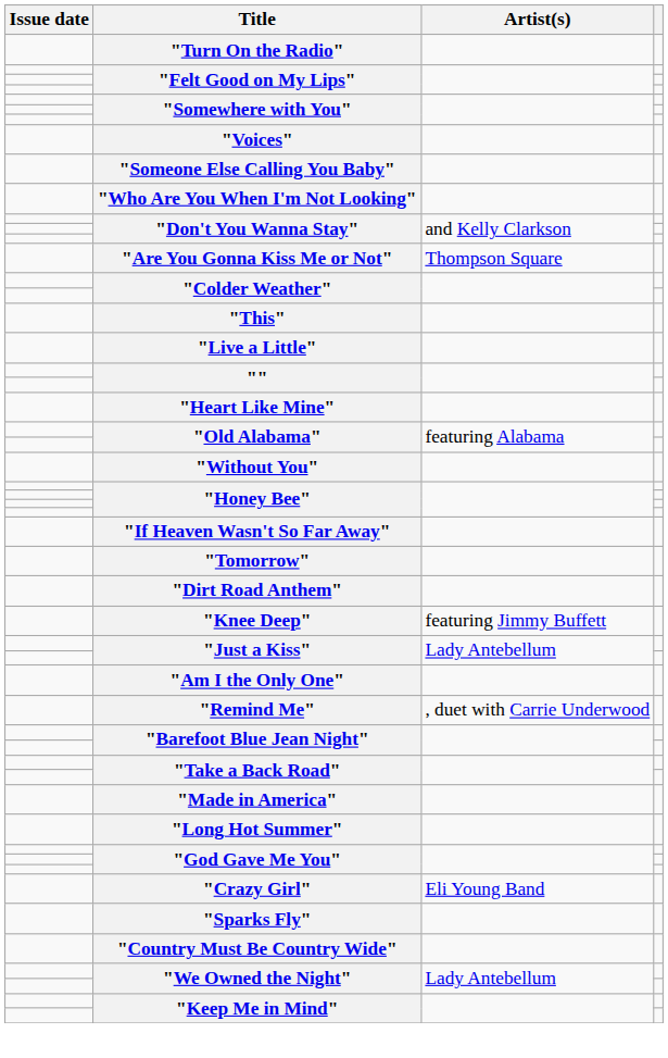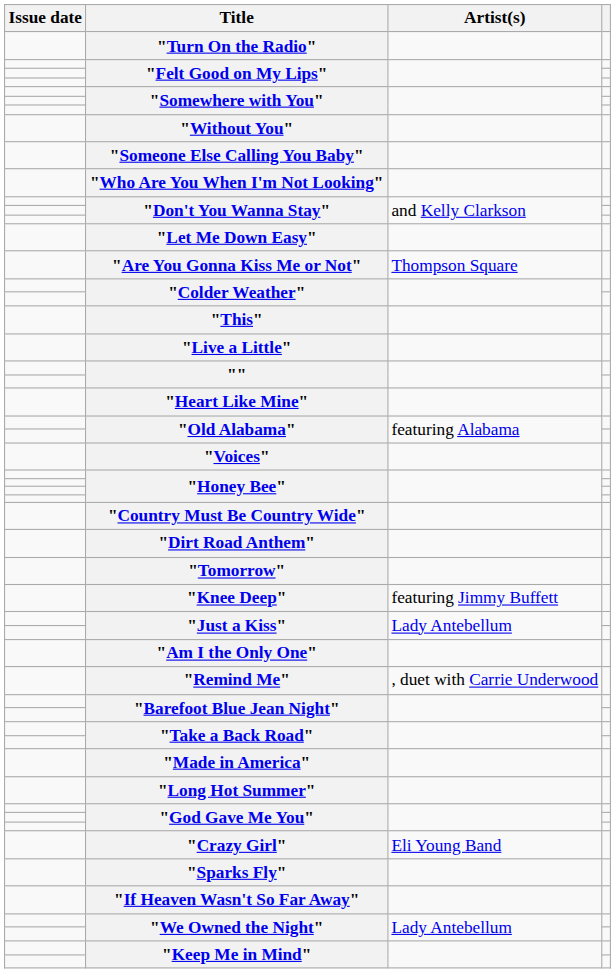 <table class="wikitable sortable plainrowheaders">
 <tr>
 <th scope=col>Issue date</th>
 <th scope=col>Title</th>
 <th scope=col>Artist(s)</th>
 <th scope=col class=unsortable></th>
 </tr>
 <tr>
 <td></td>
 <th scope=row>"<a href='#'>Turn On the Radio</a>"</th>
 <td></td>
 <td align="center"></td>
 </tr>
 <tr>
 <td></td>
 <th scope=row rowspan="3">"<a href='#'>Felt Good on My Lips</a>"</th>
 <td rowspan="3"></td>
 <td align="center"></td>
 </tr>
 <tr>
 <td></td>
 <td align="center"></td>
 </tr>
 <tr>
 <td></td>
 <td align="center"></td>
 </tr>
 <tr>
 <td></td>
 <th scope=row rowspan="3">"<a href='#'>Somewhere with You</a>"</th>
 <td rowspan="3"></td>
 <td align="center"></td>
 </tr>
 <tr>
 <td></td>
 <td align="center"></td>
 </tr>
 <tr>
 <td></td>
 <td align="center"></td>
 </tr>
 <tr>
 <td></td>
-<th scope=row>"<a href='#'>Voices</a>"</th>
+<th scope=row>"<a href='#'>Without You</a>"</th>
 <td></td>
 <td align="center"></td>
 </tr>
 <tr>
 <td></td>
 <th scope=row>"<a href='#'>Someone Else Calling You Baby</a>"</th>
 <td></td>
 <td align="center"></td>
 </tr>
 <tr>
 <td></td>
 <th scope=row>"<a href='#'>Who Are You When I'm Not Looking</a>"</th>
 <td></td>
 <td align="center"></td>
 </tr>
 <tr>
 <td></td>
 <th scope=row rowspan="3">"<a href='#'>Don't You Wanna Stay</a>"</th>
 <td rowspan="3"> and <a href='#'>Kelly Clarkson</a></td>
 <td align="center"></td>
 </tr>
 <tr>
 <td></td>
 <td align="center"></td>
 </tr>
 <tr>
+<td></td>
+<td align="center"></td>
+</tr>
+<tr>
+<td></td>
+<th scope=row>"<a href='#'>Let Me Down Easy</a>"</th>
 <td></td>
 <td align="center"></td>
 </tr>
 <tr>
 <td></td>
 <th scope=row>"<a href='#'>Are You Gonna Kiss Me or Not</a>"</th>
 <td><a href='#'>Thompson Square</a></td>
 <td align="center"></td>
 </tr>
 <tr>
 <td></td>
 <th scope=row rowspan="2">"<a href='#'>Colder Weather</a>"</th>
 <td rowspan="2"></td>
 <td align="center"></td>
 </tr>
 <tr>
 <td></td>
 <td align="center"></td>
 </tr>
 <tr>
 <td></td>
 <th scope=row>"<a href='#'>This</a>"</th>
 <td></td>
 <td align="center"></td>
 </tr>
 <tr>
 <td></td>
 <th scope=row>"<a href='#'>Live a Little</a>"</th>
 <td></td>
 <td align="center"></td>
 </tr>
 <tr>
 <td></td>
 <th scope=row rowspan="2">""</th>
 <td rowspan="2"></td>
 <td align="center"></td>
 </tr>
 <tr>
 <td></td>
 <td align="center"></td>
 </tr>
 <tr>
 <td></td>
 <th scope=row>"<a href='#'>Heart Like Mine</a>"</th>
 <td></td>
 <td align="center"></td>
 </tr>
 <tr>
 <td></td>
 <th scope=row rowspan="2">"<a href='#'>Old Alabama</a>"</th>
 <td rowspan="2"> featuring <a href='#'>Alabama</a></td>
 <td align="center"></td>
 </tr>
 <tr>
 <td></td>
 <td align="center"></td>
 </tr>
 <tr>
 <td></td>
-<th scope=row>"<a href='#'>Without You</a>"</th>
+<th scope=row>"<a href='#'>Voices</a>"</th>
 <td></td>
 <td align="center"></td>
 </tr>
 <tr>
 <td></td>
 <th scope=row rowspan="4">"<a href='#'>Honey Bee</a>"</th>
 <td rowspan="4"></td>
 <td align="center"></td>
 </tr>
 <tr>
 <td></td>
 <td align="center"></td>
 </tr>
 <tr>
 <td></td>
 <td align="center"></td>
 </tr>
 <tr>
 <td></td>
 <td align="center"></td>
 </tr>
 <tr>
 <td></td>
-<th scope=row>"<a href='#'>If Heaven Wasn't So Far Away</a>"</th>
+<th scope=row>"<a href='#'>Country Must Be Country Wide</a>"</th>
+<td></td>
+<td align="center"></td>
+</tr>
+<tr>
+<td></td>
+<th scope=row>"<a href='#'>Dirt Road Anthem</a>"</th>
 <td></td>
 <td align="center"></td>
 </tr>
 <tr>
 <td></td>
 <th scope=row>"<a href='#'>Tomorrow</a>"</th>
-<td></td>
-<td align="center"></td>
-</tr>
-<tr>
-<td></td>
-<th scope=row>"<a href='#'>Dirt Road Anthem</a>"</th>
 <td></td>
 <td align="center"></td>
 </tr>
 <tr>
 <td></td>
 <th scope=row>"<a href='#'>Knee Deep</a>"</th>
 <td> featuring <a href='#'>Jimmy Buffett</a></td>
 <td align="center"></td>
 </tr>
 <tr>
 <td></td>
 <th scope=row rowspan="2">"<a href='#'>Just a Kiss</a>"</th>
 <td rowspan="2"><a href='#'>Lady Antebellum</a></td>
 <td align="center"></td>
 </tr>
 <tr>
 <td></td>
 <td align="center"></td>
 </tr>
 <tr>
 <td></td>
 <th scope=row>"<a href='#'>Am I the Only One</a>"</th>
 <td></td>
 <td align="center"></td>
 </tr>
 <tr>
 <td></td>
 <th scope=row>"<a href='#'>Remind Me</a>"</th>
 <td>, duet with <a href='#'>Carrie Underwood</a></td>
 <td align="center"></td>
 </tr>
 <tr>
 <td></td>
 <th scope=row rowspan="2">"<a href='#'>Barefoot Blue Jean Night</a>"</th>
 <td rowspan="2"></td>
 <td align="center"></td>
 </tr>
 <tr>
 <td></td>
 <td align="center"></td>
 </tr>
 <tr>
 <td></td>
 <th scope=row rowspan="2">"<a href='#'>Take a Back Road</a>"</th>
 <td rowspan="2"></td>
 <td align="center"></td>
 </tr>
 <tr>
 <td></td>
 <td align="center"></td>
 </tr>
 <tr>
 <td></td>
 <th scope=row>"<a href='#'>Made in America</a>"</th>
 <td></td>
 <td align="center"></td>
 </tr>
 <tr>
 <td></td>
 <th scope=row>"<a href='#'>Long Hot Summer</a>"</th>
 <td></td>
 <td align="center"></td>
 </tr>
 <tr>
 <td></td>
 <th scope=row rowspan="3">"<a href='#'>God Gave Me You</a>"</th>
 <td rowspan="3"></td>
 <td align="center"></td>
 </tr>
 <tr>
 <td></td>
 <td align="center"></td>
 </tr>
 <tr>
 <td></td>
 <td align="center"></td>
 </tr>
 <tr>
 <td></td>
 <th scope=row>"<a href='#'>Crazy Girl</a>"</th>
 <td><a href='#'>Eli Young Band</a></td>
 <td align="center"></td>
 </tr>
 <tr>
 <td></td>
 <th scope=row>"<a href='#'>Sparks Fly</a>"</th>
 <td></td>
 <td align="center"></td>
 </tr>
 <tr>
 <td></td>
-<th scope=row>"<a href='#'>Country Must Be Country Wide</a>"</th>
+<th scope=row>"<a href='#'>If Heaven Wasn't So Far Away</a>"</th>
 <td></td>
 <td align="center"></td>
 </tr>
 <tr>
 <td></td>
 <th scope=row rowspan="2">"<a href='#'>We Owned the Night</a>"</th>
 <td rowspan="2"><a href='#'>Lady Antebellum</a></td>
 <td align="center"></td>
 </tr>
 <tr>
 <td></td>
 <td align="center"></td>
 </tr>
 <tr>
 <td></td>
 <th scope=row rowspan="2">"<a href='#'>Keep Me in Mind</a>"</th>
 <td rowspan="2"></td>
 <td align="center"></td>
 </tr>
 <tr>
 <td></td>
 <td align="center"></td>
 </tr>
 </table>
